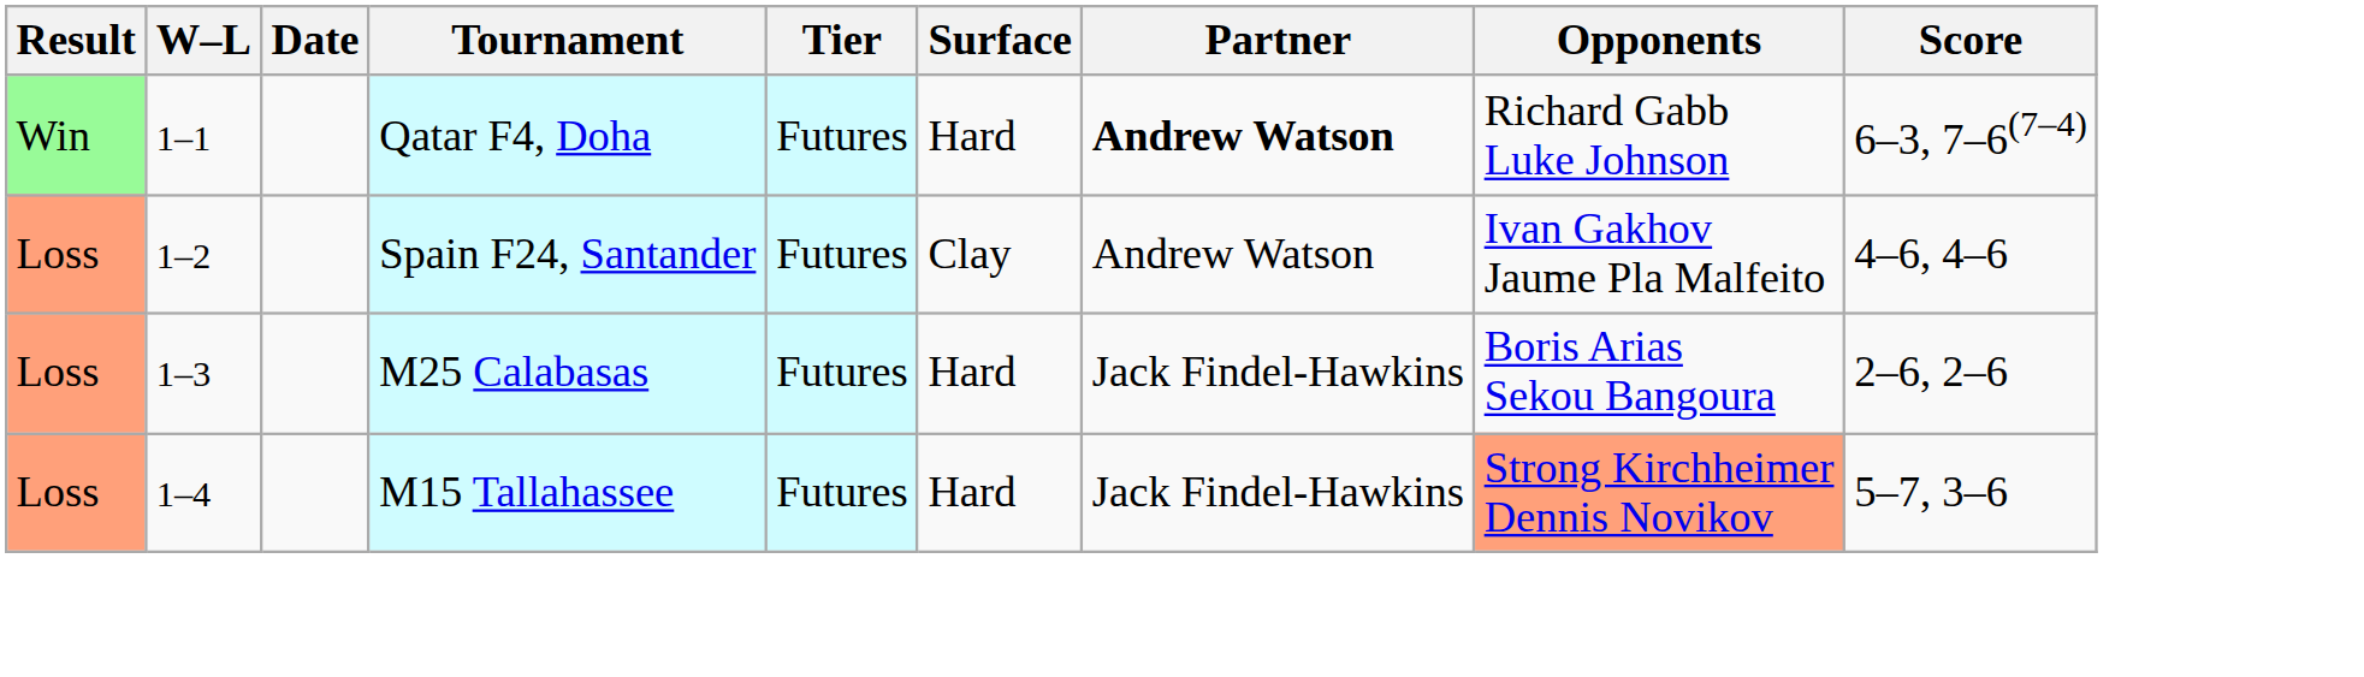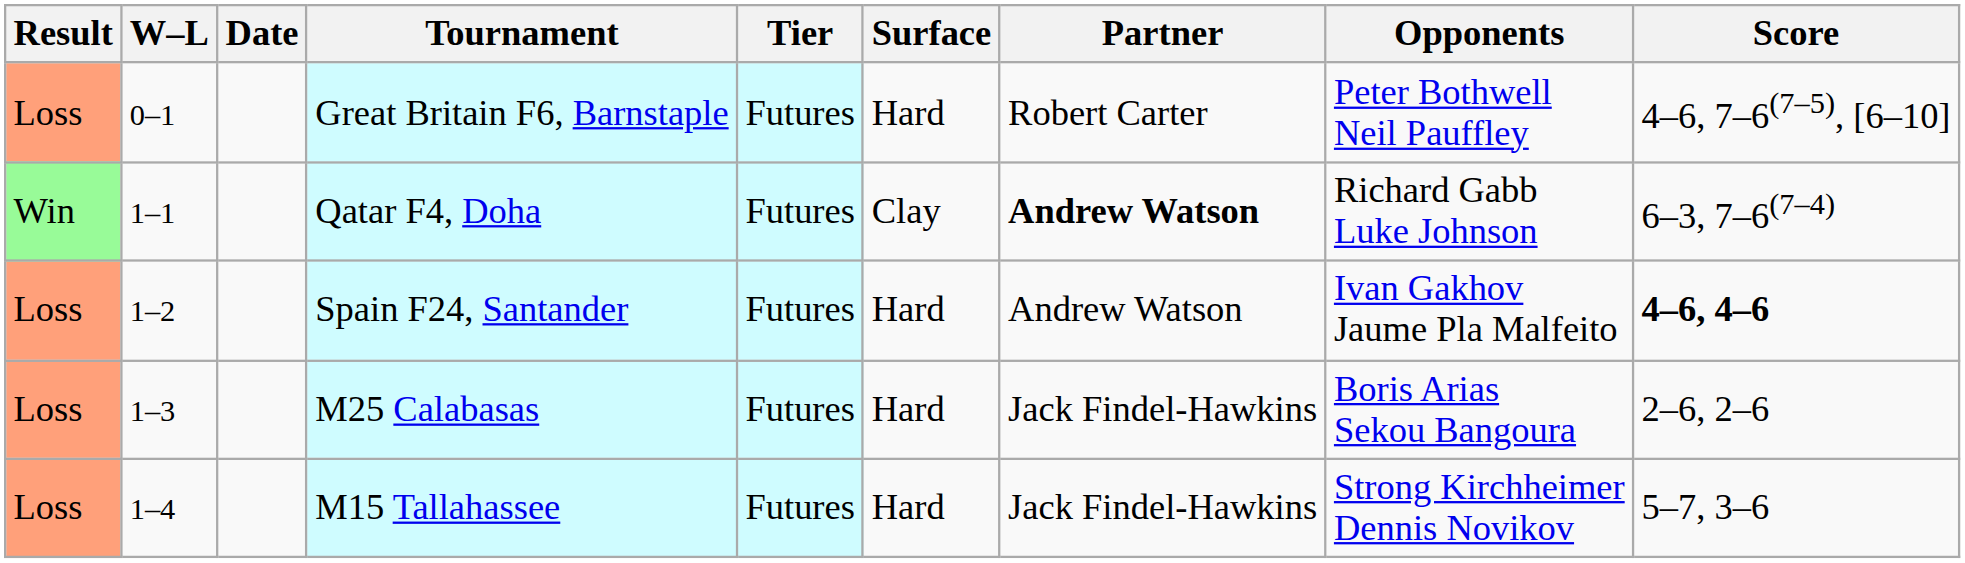 <table class="sortable wikitable">
 <tr>
 <th>Result</th>
 <th class="unsortable">W–L</th>
 <th>Date</th>
 <th>Tournament</th>
 <th>Tier</th>
 <th>Surface</th>
 <th>Partner</th>
 <th>Opponents</th>
 <th class="unsortable">Score</th>
 </tr>
 <tr>
+<td bgcolor=FFA07A>Loss</td>
+<td><small>0–1</small></td>
+<td></td>
+<td style="background:#cffcff;">Great Britain F6, <a href='#'>Barnstaple</a></td>
+<td style="background:#cffcff;">Futures</td>
+<td>Hard</td>
+<td> Robert Carter</td>
+<td> <a href='#'>Peter Bothwell</a><br> <a href='#'>Neil Pauffley</a></td>
+<td>4–6, 7–6<sup>(7–5)</sup>, [6–10]</td>
+</tr>
+<tr>
 <td bgcolor=98FB98>Win</td>
 <td><small>1–1</small></td>
 <td></td>
 <td style="background:#cffcff;">Qatar F4, <a href='#'>Doha</a></td>
 <td style="background:#cffcff;">Futures</td>
-<td>Hard</td>
+<td>Clay</td>
 <td><strong> Andrew Watson</strong></td>
 <td> Richard Gabb<br> <a href='#'>Luke Johnson</a></td>
 <td>6–3, 7–6<sup>(7–4)</sup></td>
 </tr>
 <tr>
 <td bgcolor=FFA07A>Loss</td>
 <td><small>1–2</small></td>
 <td></td>
 <td style="background:#cffcff;">Spain F24, <a href='#'>Santander</a></td>
 <td style="background:#cffcff;">Futures</td>
-<td>Clay</td>
+<td>Hard</td>
 <td> Andrew Watson</td>
 <td> <a href='#'>Ivan Gakhov</a><br> Jaume Pla Malfeito</td>
-<td>4–6, 4–6</td>
+<td><strong>4–6, 4–6</strong></td>
 </tr>
 <tr>
 <td bgcolor=FFA07A>Loss</td>
 <td><small>1–3</small></td>
 <td></td>
 <td style="background:#cffcff;">M25 <a href='#'>Calabasas</a></td>
 <td style="background:#cffcff;">Futures</td>
 <td>Hard</td>
 <td> Jack Findel-Hawkins</td>
 <td> <a href='#'>Boris Arias</a><br> <a href='#'>Sekou Bangoura</a></td>
 <td>2–6, 2–6</td>
 </tr>
 <tr>
 <td bgcolor=FFA07A>Loss</td>
 <td><small>1–4</small></td>
 <td></td>
 <td style="background:#cffcff;">M15 <a href='#'>Tallahassee</a></td>
 <td style="background:#cffcff;">Futures</td>
 <td>Hard</td>
 <td> Jack Findel-Hawkins</td>
-<td style="background: lightsalmon;"> <a href='#'>Strong Kirchheimer</a><br> <a href='#'>Dennis Novikov</a></td>
+<td> <a href='#'>Strong Kirchheimer</a><br> <a href='#'>Dennis Novikov</a></td>
 <td>5–7, 3–6</td>
 </tr>
 </table>
